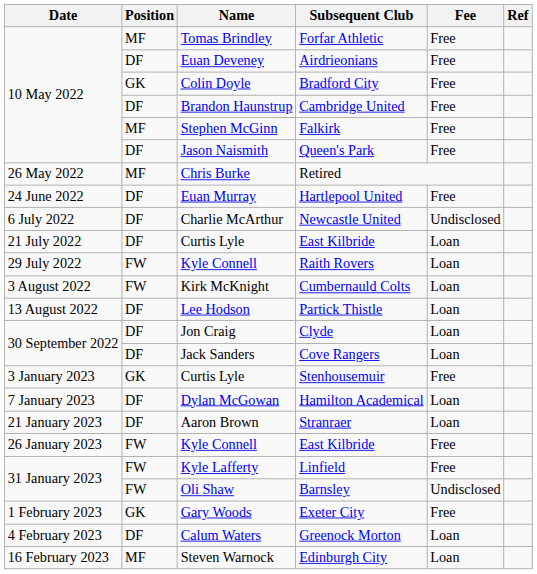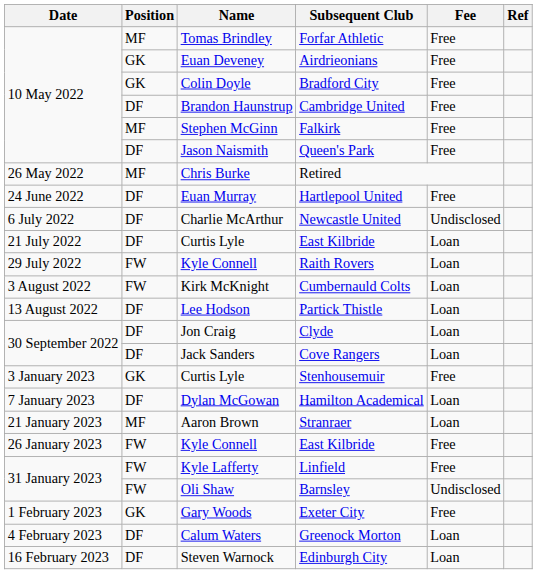 <table class="wikitable">
 <tr>
 <th>Date</th>
 <th>Position</th>
 <th>Name</th>
 <th>Subsequent Club</th>
 <th>Fee</th>
 <th>Ref</th>
 </tr>
 <tr>
 <td rowspan="6">10 May 2022</td>
 <td>MF</td>
 <td><a href='#'>Tomas Brindley</a></td>
 <td><a href='#'>Forfar Athletic</a></td>
 <td>Free</td>
 <td></td>
 </tr>
 <tr>
-<td>DF</td>
+<td>GK</td>
 <td> <a href='#'>Euan Deveney</a></td>
 <td><a href='#'>Airdrieonians</a></td>
 <td>Free</td>
 <td></td>
 </tr>
 <tr>
 <td>GK</td>
 <td> <a href='#'>Colin Doyle</a></td>
 <td> <a href='#'>Bradford City</a></td>
 <td>Free</td>
 <td></td>
 </tr>
 <tr>
 <td>DF</td>
 <td> <a href='#'>Brandon Haunstrup</a></td>
 <td> <a href='#'>Cambridge United</a></td>
 <td>Free</td>
 <td></td>
 </tr>
 <tr>
 <td>MF</td>
 <td><a href='#'>Stephen McGinn</a></td>
 <td><a href='#'>Falkirk</a></td>
 <td>Free</td>
 <td></td>
 </tr>
 <tr>
 <td>DF</td>
 <td><a href='#'>Jason Naismith</a></td>
 <td><a href='#'>Queen's Park</a></td>
 <td>Free</td>
 <td></td>
 </tr>
 <tr>
 <td>26 May 2022</td>
 <td>MF</td>
 <td><a href='#'>Chris Burke</a></td>
 <td colspan="2">Retired</td>
 <td></td>
 </tr>
 <tr>
 <td>24 June 2022</td>
 <td>DF</td>
 <td><a href='#'>Euan Murray</a></td>
 <td> <a href='#'>Hartlepool United</a></td>
 <td>Free</td>
 <td></td>
 </tr>
 <tr>
 <td>6 July 2022</td>
 <td>DF</td>
 <td>Charlie McArthur</td>
 <td> <a href='#'>Newcastle United</a></td>
 <td>Undisclosed</td>
 <td></td>
 </tr>
 <tr>
 <td>21 July 2022</td>
 <td>DF</td>
 <td>Curtis Lyle</td>
 <td><a href='#'>East Kilbride</a></td>
 <td>Loan</td>
 <td></td>
 </tr>
 <tr>
 <td>29 July 2022</td>
 <td>FW</td>
 <td><a href='#'>Kyle Connell</a></td>
 <td><a href='#'>Raith Rovers</a></td>
 <td>Loan</td>
 <td></td>
 </tr>
 <tr>
 <td>3 August 2022</td>
 <td>FW</td>
 <td>Kirk McKnight</td>
 <td><a href='#'>Cumbernauld Colts</a></td>
 <td>Loan</td>
 <td></td>
 </tr>
 <tr>
 <td>13 August 2022</td>
 <td>DF</td>
 <td> <a href='#'>Lee Hodson</a></td>
 <td><a href='#'>Partick Thistle</a></td>
 <td>Loan</td>
 <td></td>
 </tr>
 <tr>
 <td rowspan="2">30 September 2022</td>
 <td>DF</td>
 <td>Jon Craig</td>
 <td><a href='#'>Clyde</a></td>
 <td>Loan</td>
 <td></td>
 </tr>
 <tr>
 <td>DF</td>
 <td> Jack Sanders</td>
 <td><a href='#'>Cove Rangers</a></td>
 <td>Loan</td>
 <td></td>
 </tr>
 <tr>
 <td>3 January 2023</td>
 <td>GK</td>
 <td>Curtis Lyle</td>
 <td><a href='#'>Stenhousemuir</a></td>
 <td>Free</td>
 <td></td>
 </tr>
 <tr>
 <td>7 January 2023</td>
 <td>DF</td>
 <td> <a href='#'>Dylan McGowan</a></td>
 <td><a href='#'>Hamilton Academical</a></td>
 <td>Loan</td>
 <td></td>
 </tr>
 <tr>
 <td>21 January 2023</td>
-<td>DF</td>
+<td>MF</td>
 <td>Aaron Brown</td>
 <td><a href='#'>Stranraer</a></td>
 <td>Loan</td>
 <td></td>
 </tr>
 <tr>
 <td>26 January 2023</td>
 <td>FW</td>
 <td><a href='#'>Kyle Connell</a></td>
 <td><a href='#'>East Kilbride</a></td>
 <td>Free</td>
 <td></td>
 </tr>
 <tr>
 <td rowspan="2">31 January 2023</td>
 <td>FW</td>
 <td> <a href='#'>Kyle Lafferty</a></td>
 <td> <a href='#'>Linfield</a></td>
 <td>Free</td>
 <td></td>
 </tr>
 <tr>
 <td>FW</td>
 <td><a href='#'>Oli Shaw</a></td>
 <td> <a href='#'>Barnsley</a></td>
 <td>Undisclosed</td>
 <td></td>
 </tr>
 <tr>
 <td>1 February 2023</td>
 <td>GK</td>
 <td> <a href='#'>Gary Woods</a></td>
 <td> <a href='#'>Exeter City</a></td>
 <td>Free</td>
 <td></td>
 </tr>
 <tr>
 <td>4 February 2023</td>
 <td>DF</td>
 <td><a href='#'>Calum Waters</a></td>
 <td><a href='#'>Greenock Morton</a></td>
 <td>Loan</td>
 <td></td>
 </tr>
 <tr>
 <td>16 February 2023</td>
-<td>MF</td>
+<td>DF</td>
 <td>Steven Warnock</td>
 <td><a href='#'>Edinburgh City</a></td>
 <td>Loan</td>
 <td></td>
 </tr>
 </table>
